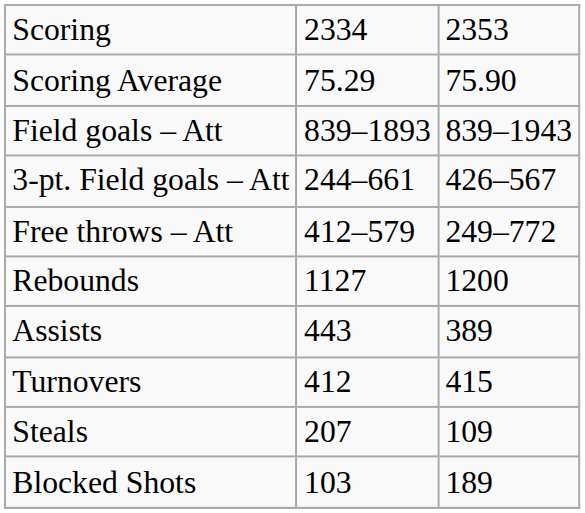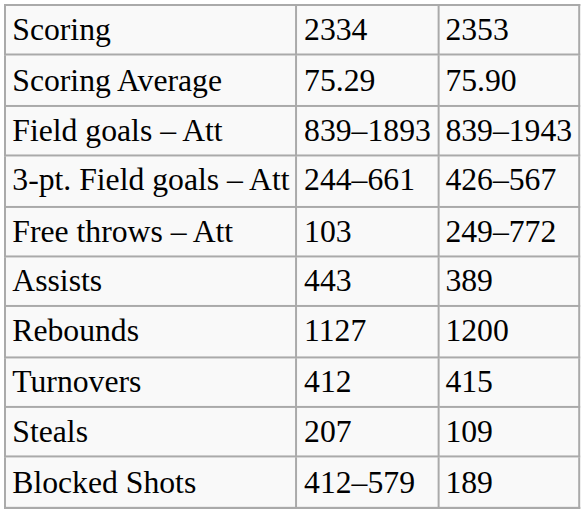 <table class="wikitable">
 <tr>
 </tr>
 <tr>
 <td>Scoring</td>
 <td>2334</td>
 <td>2353</td>
 </tr>
 <tr>
 <td>Scoring Average</td>
 <td>75.29</td>
 <td>75.90</td>
 </tr>
 <tr>
 <td>Field goals – Att</td>
 <td>839–1893</td>
 <td>839–1943</td>
 </tr>
 <tr>
 <td>3-pt. Field goals – Att</td>
 <td>244–661</td>
 <td>426–567</td>
 </tr>
 <tr>
 <td>Free throws – Att</td>
-<td>412–579</td>
+<td>103</td>
 <td>249–772</td>
+</tr>
+<tr>
+<td>Assists</td>
+<td>443</td>
+<td>389</td>
 </tr>
 <tr>
 <td>Rebounds</td>
 <td>1127</td>
 <td>1200</td>
-</tr>
-<tr>
-<td>Assists</td>
-<td>443</td>
-<td>389</td>
 </tr>
 <tr>
 <td>Turnovers</td>
 <td>412</td>
 <td>415</td>
 </tr>
 <tr>
 <td>Steals</td>
 <td>207</td>
 <td>109</td>
 </tr>
 <tr>
 <td>Blocked Shots</td>
-<td>103</td>
+<td>412–579</td>
 <td>189</td>
 </tr>
 <tr>
 </tr>
 </table>
